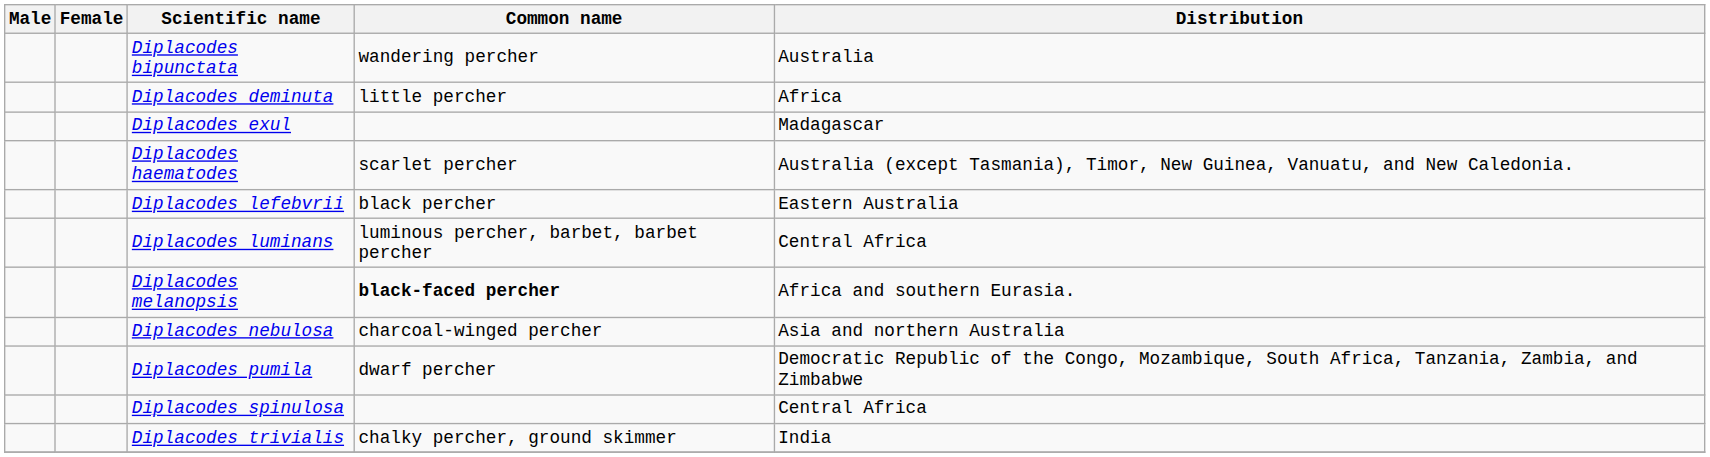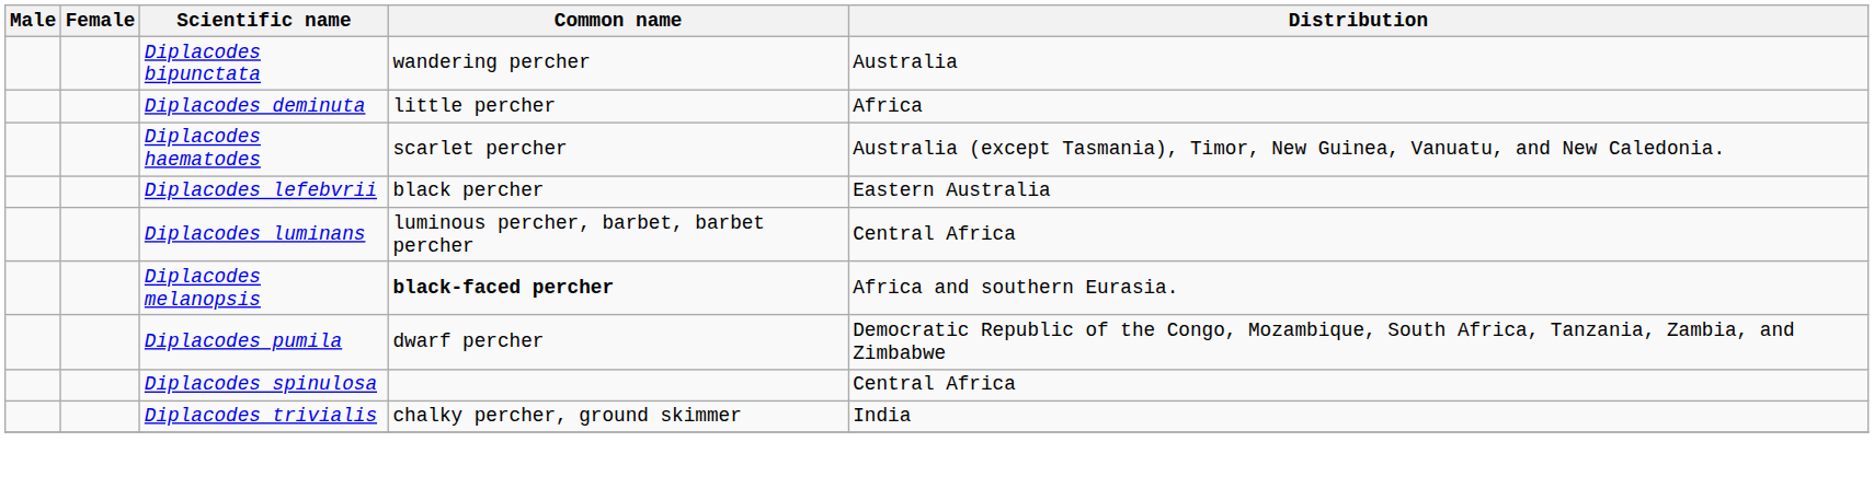 <table class="wikitable">
 <tr>
 <th>Male</th>
 <th>Female</th>
 <th>Scientific name</th>
 <th>Common name</th>
 <th>Distribution</th>
 </tr>
 <tr>
 <td></td>
 <td></td>
 <td><em><a href='#'>Diplacodes bipunctata</a></em> </td>
 <td>wandering percher</td>
 <td>Australia</td>
 </tr>
 <tr>
 <td></td>
 <td></td>
 <td><em><a href='#'>Diplacodes deminuta</a></em> </td>
 <td>little percher</td>
 <td>Africa</td>
-</tr>
-<tr>
-<td></td>
-<td></td>
-<td><em><a href='#'>Diplacodes exul</a></em> </td>
-<td></td>
-<td>Madagascar</td>
 </tr>
 <tr>
 <td></td>
 <td></td>
 <td><em><a href='#'>Diplacodes haematodes</a></em> </td>
 <td>scarlet percher</td>
 <td>Australia (except Tasmania), Timor, New Guinea, Vanuatu, and New Caledonia.</td>
 </tr>
 <tr>
 <td></td>
 <td></td>
 <td><em><a href='#'>Diplacodes lefebvrii</a></em> </td>
 <td>black percher</td>
 <td>Eastern Australia</td>
 </tr>
 <tr>
 <td></td>
 <td></td>
 <td><em><a href='#'>Diplacodes luminans</a></em> </td>
 <td>luminous percher, barbet, barbet percher</td>
 <td>Central Africa</td>
 </tr>
 <tr>
 <td></td>
 <td></td>
 <td><em><a href='#'>Diplacodes melanopsis</a></em> </td>
 <td><strong>black-faced percher</strong></td>
 <td>Africa and southern Eurasia.</td>
 </tr>
 <tr>
 <td></td>
 <td></td>
-<td><em><a href='#'>Diplacodes nebulosa</a></em> </td>
-<td>charcoal-winged percher</td>
-<td>Asia and northern Australia</td>
-</tr>
-<tr>
-<td></td>
-<td></td>
 <td><em><a href='#'>Diplacodes pumila</a></em> </td>
 <td>dwarf percher</td>
 <td>Democratic Republic of the Congo, Mozambique, South Africa, Tanzania, Zambia, and Zimbabwe</td>
 </tr>
 <tr>
 <td></td>
 <td></td>
 <td><em><a href='#'>Diplacodes spinulosa</a></em> </td>
 <td></td>
 <td>Central Africa</td>
 </tr>
 <tr>
 <td></td>
 <td></td>
 <td><em><a href='#'>Diplacodes trivialis</a></em> </td>
 <td>chalky percher, ground skimmer</td>
 <td>India</td>
 </tr>
 <tr>
 </tr>
 </table>
